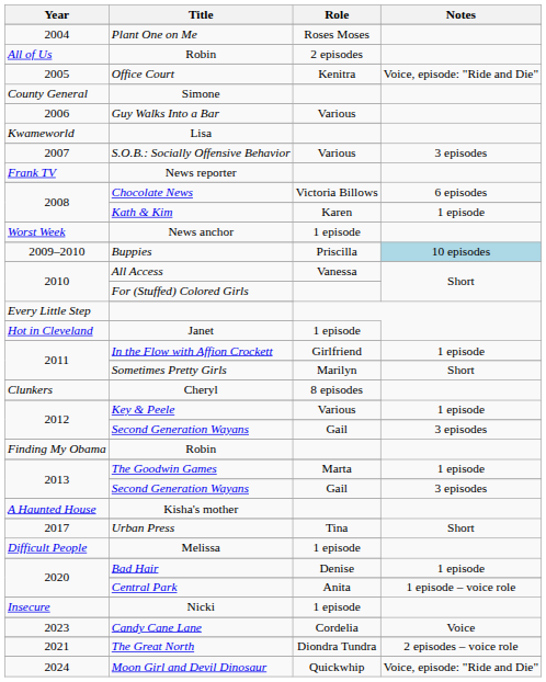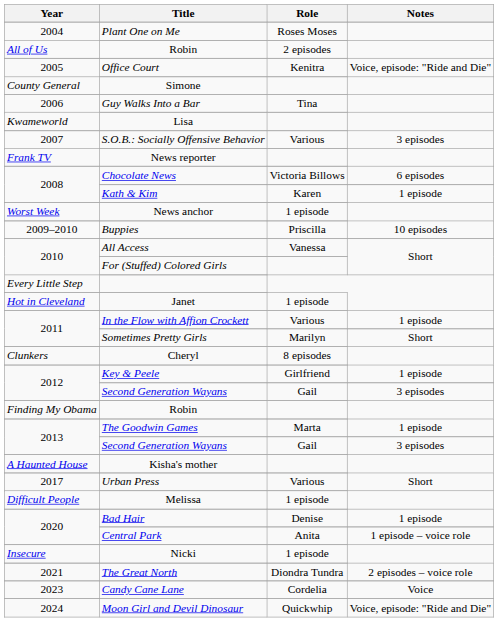 <table class="wikitable">
 <tr>
 <th>Year</th>
 <th>Title</th>
 <th>Role</th>
 <th>Notes</th>
 </tr>
 <tr>
 </tr>
 <tr style="text-align:center;">
 <td rowspan="2">2004</td>
 <td style="text-align:left;"><em>Plant One on Me</em></td>
 <td>Roses Moses</td>
 <td></td>
 </tr>
 <tr>
 </tr>
 <tr style="text-align:center;">
 <td style="text-align:left;"><em><a href='#'>All of Us</a></em></td>
 <td>Robin</td>
 <td>2 episodes</td>
 </tr>
 <tr>
 </tr>
 <tr style="text-align:center;">
 <td rowspan="2">2005</td>
 <td style="text-align:left;"><em>Office Court</em></td>
 <td>Kenitra</td>
 <td>Voice, episode: "Ride and Die"</td>
 </tr>
 <tr>
 </tr>
 <tr style="text-align:center;">
 <td style="text-align:left;"><em>County General</em></td>
 <td>Simone</td>
 <td></td>
 </tr>
 <tr>
 </tr>
 <tr style="text-align:center;">
 <td rowspan="2">2006</td>
 <td style="text-align:left;"><em>Guy Walks Into a Bar</em></td>
-<td>Various</td>
+<td>Tina</td>
 <td></td>
 </tr>
 <tr>
 </tr>
 <tr style="text-align:center;">
 <td style="text-align:left;"><em>Kwameworld</em></td>
 <td>Lisa</td>
 <td></td>
 </tr>
 <tr>
 </tr>
 <tr style="text-align:center;">
 <td rowspan="2">2007</td>
 <td style="text-align:left;"><em>S.O.B.: Socially Offensive Behavior</em></td>
 <td>Various</td>
 <td>3 episodes</td>
 </tr>
 <tr>
 </tr>
 <tr style="text-align:center;">
 <td style="text-align:left;"><em><a href='#'>Frank TV</a></em></td>
 <td>News reporter</td>
 <td></td>
 </tr>
 <tr>
 </tr>
 <tr style="text-align:center;">
 <td rowspan="3">2008</td>
 <td style="text-align:left;"><em><a href='#'>Chocolate News</a></em></td>
 <td>Victoria Billows</td>
 <td>6 episodes</td>
 </tr>
 <tr>
 </tr>
 <tr style="text-align:center;">
 <td style="text-align:left;"><em><a href='#'>Kath & Kim</a></em></td>
 <td>Karen</td>
 <td>1 episode</td>
 </tr>
 <tr>
 </tr>
 <tr style="text-align:center;">
 <td style="text-align:left;"><em><a href='#'>Worst Week</a></em></td>
 <td>News anchor</td>
 <td>1 episode</td>
 </tr>
 <tr>
 </tr>
 <tr style="text-align:center;">
 <td>2009–2010</td>
 <td style="text-align:left;"><em>Buppies</em></td>
 <td>Priscilla</td>
-<td style="background: lightblue;">10 episodes</td>
+<td>10 episodes</td>
 </tr>
 <tr>
 </tr>
 <tr style="text-align:center;">
 <td rowspan="4">2010</td>
 <td style="text-align:left;"><em>All Access</em></td>
 <td>Vanessa</td>
 <td rowspan="3">Short</td>
 </tr>
 <tr>
 </tr>
 <tr style="text-align:center;">
 <td style="text-align:left;"><em>For (Stuffed) Colored Girls</em></td>
 <td></td>
 </tr>
 <tr>
 </tr>
 <tr style="text-align:center;">
 <td style="text-align:left;"><em>Every Little Step</em></td>
 <td></td>
 </tr>
 <tr>
 </tr>
 <tr style="text-align:center;">
 <td style="text-align:left;"><em><a href='#'>Hot in Cleveland</a></em></td>
 <td>Janet</td>
 <td>1 episode</td>
 </tr>
 <tr>
 </tr>
 <tr style="text-align:center;">
 <td rowspan="3">2011</td>
 <td style="text-align:left;"><em><a href='#'>In the Flow with Affion Crockett</a></em></td>
-<td>Girlfriend</td>
+<td>Various</td>
 <td>1 episode</td>
 </tr>
 <tr>
 </tr>
 <tr style="text-align:center;">
 <td style="text-align:left;"><em>Sometimes Pretty Girls</em></td>
 <td>Marilyn</td>
 <td>Short</td>
 </tr>
 <tr>
 </tr>
 <tr style="text-align:center;">
 <td style="text-align:left;"><em>Clunkers</em></td>
 <td>Cheryl</td>
 <td>8 episodes</td>
 </tr>
 <tr>
 </tr>
 <tr style="text-align:center;">
 <td rowspan="3">2012</td>
 <td style="text-align:left;"><em><a href='#'>Key & Peele</a></em></td>
-<td>Various</td>
+<td>Girlfriend</td>
 <td>1 episode</td>
 </tr>
 <tr>
 </tr>
 <tr style="text-align:center;">
 <td style="text-align:left;"><em><a href='#'>Second Generation Wayans</a></em></td>
 <td>Gail</td>
 <td>3 episodes</td>
 </tr>
 <tr>
 </tr>
 <tr style="text-align:center;">
 <td style="text-align:left;"><em>Finding My Obama</em></td>
 <td>Robin</td>
 <td></td>
 </tr>
 <tr>
 </tr>
 <tr style="text-align:center;">
 <td rowspan="3">2013</td>
 <td style="text-align:left;"><em><a href='#'>The Goodwin Games</a></em></td>
 <td>Marta</td>
 <td>1 episode</td>
 </tr>
 <tr>
 </tr>
 <tr style="text-align:center;">
 <td style="text-align:left;"><em><a href='#'>Second Generation Wayans</a></em></td>
 <td>Gail</td>
 <td>3 episodes</td>
 </tr>
 <tr>
 </tr>
 <tr style="text-align:center;">
 <td style="text-align:left;"><em><a href='#'>A Haunted House</a></em></td>
 <td>Kisha's mother</td>
 <td></td>
 </tr>
 <tr>
 </tr>
 <tr style="text-align:center;">
 <td rowspan="2">2017</td>
 <td style="text-align:left;"><em>Urban Press</em></td>
-<td>Tina</td>
+<td>Various</td>
 <td>Short</td>
 </tr>
 <tr>
 </tr>
 <tr style="text-align:center;">
 <td style="text-align:left;"><em><a href='#'>Difficult People</a></em></td>
 <td>Melissa</td>
 <td>1 episode</td>
 </tr>
 <tr>
 </tr>
 <tr style="text-align:center;">
 <td rowspan="3">2020</td>
 <td style="text-align:left;"><em><a href='#'>Bad Hair</a></em></td>
 <td>Denise</td>
 <td>1 episode</td>
 </tr>
 <tr>
 </tr>
 <tr style="text-align:center;">
 <td style="text-align:left;"><em><a href='#'>Central Park</a></em></td>
 <td>Anita</td>
 <td>1 episode – voice role</td>
 </tr>
 <tr>
 </tr>
 <tr style="text-align:center;">
 <td style="text-align:left;"><em><a href='#'>Insecure</a></em></td>
 <td>Nicki</td>
 <td>1 episode</td>
 </tr>
 <tr>
 </tr>
 <tr style="text-align:center;">
+<td>2021</td>
+<td style="text-align:left;"><em><a href='#'>The Great North</a></em></td>
+<td>Diondra Tundra</td>
+<td>2 episodes – voice role</td>
+</tr>
+<tr>
+</tr>
+<tr style="text-align:center;">
 <td rowspan="1">2023</td>
 <td style="text-align:left;"><em><a href='#'>Candy Cane Lane</a></em></td>
 <td>Cordelia</td>
 <td>Voice</td>
-</tr>
-<tr>
-</tr>
-<tr style="text-align:center;">
-<td>2021</td>
-<td style="text-align:left;"><em><a href='#'>The Great North</a></em></td>
-<td>Diondra Tundra</td>
-<td>2 episodes – voice role</td>
 </tr>
 <tr>
 </tr>
 <tr style="text-align:center;">
 <td>2024</td>
 <td style="text-align:left;"><em><a href='#'>Moon Girl and Devil Dinosaur</a></em></td>
 <td>Quickwhip</td>
 <td>Voice, episode: "Ride and Die"</td>
 </tr>
 </table>
